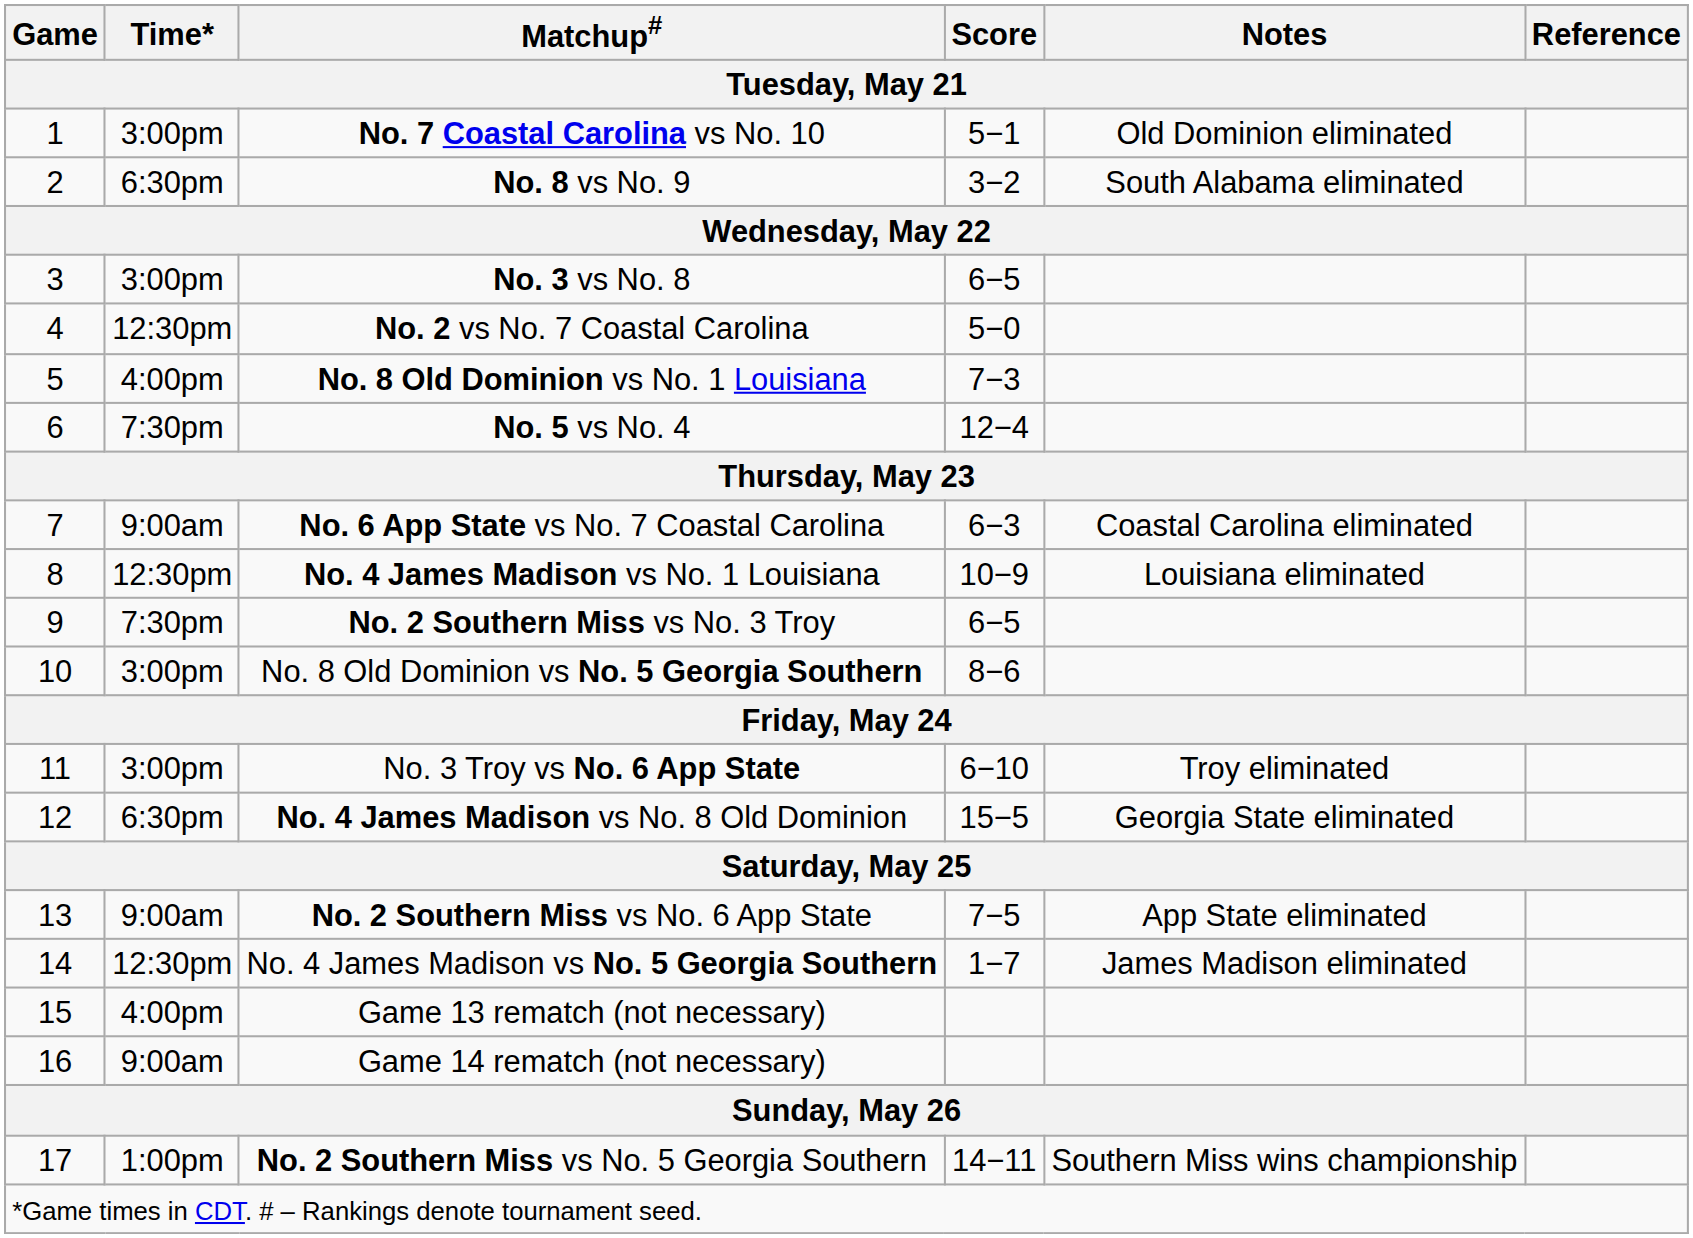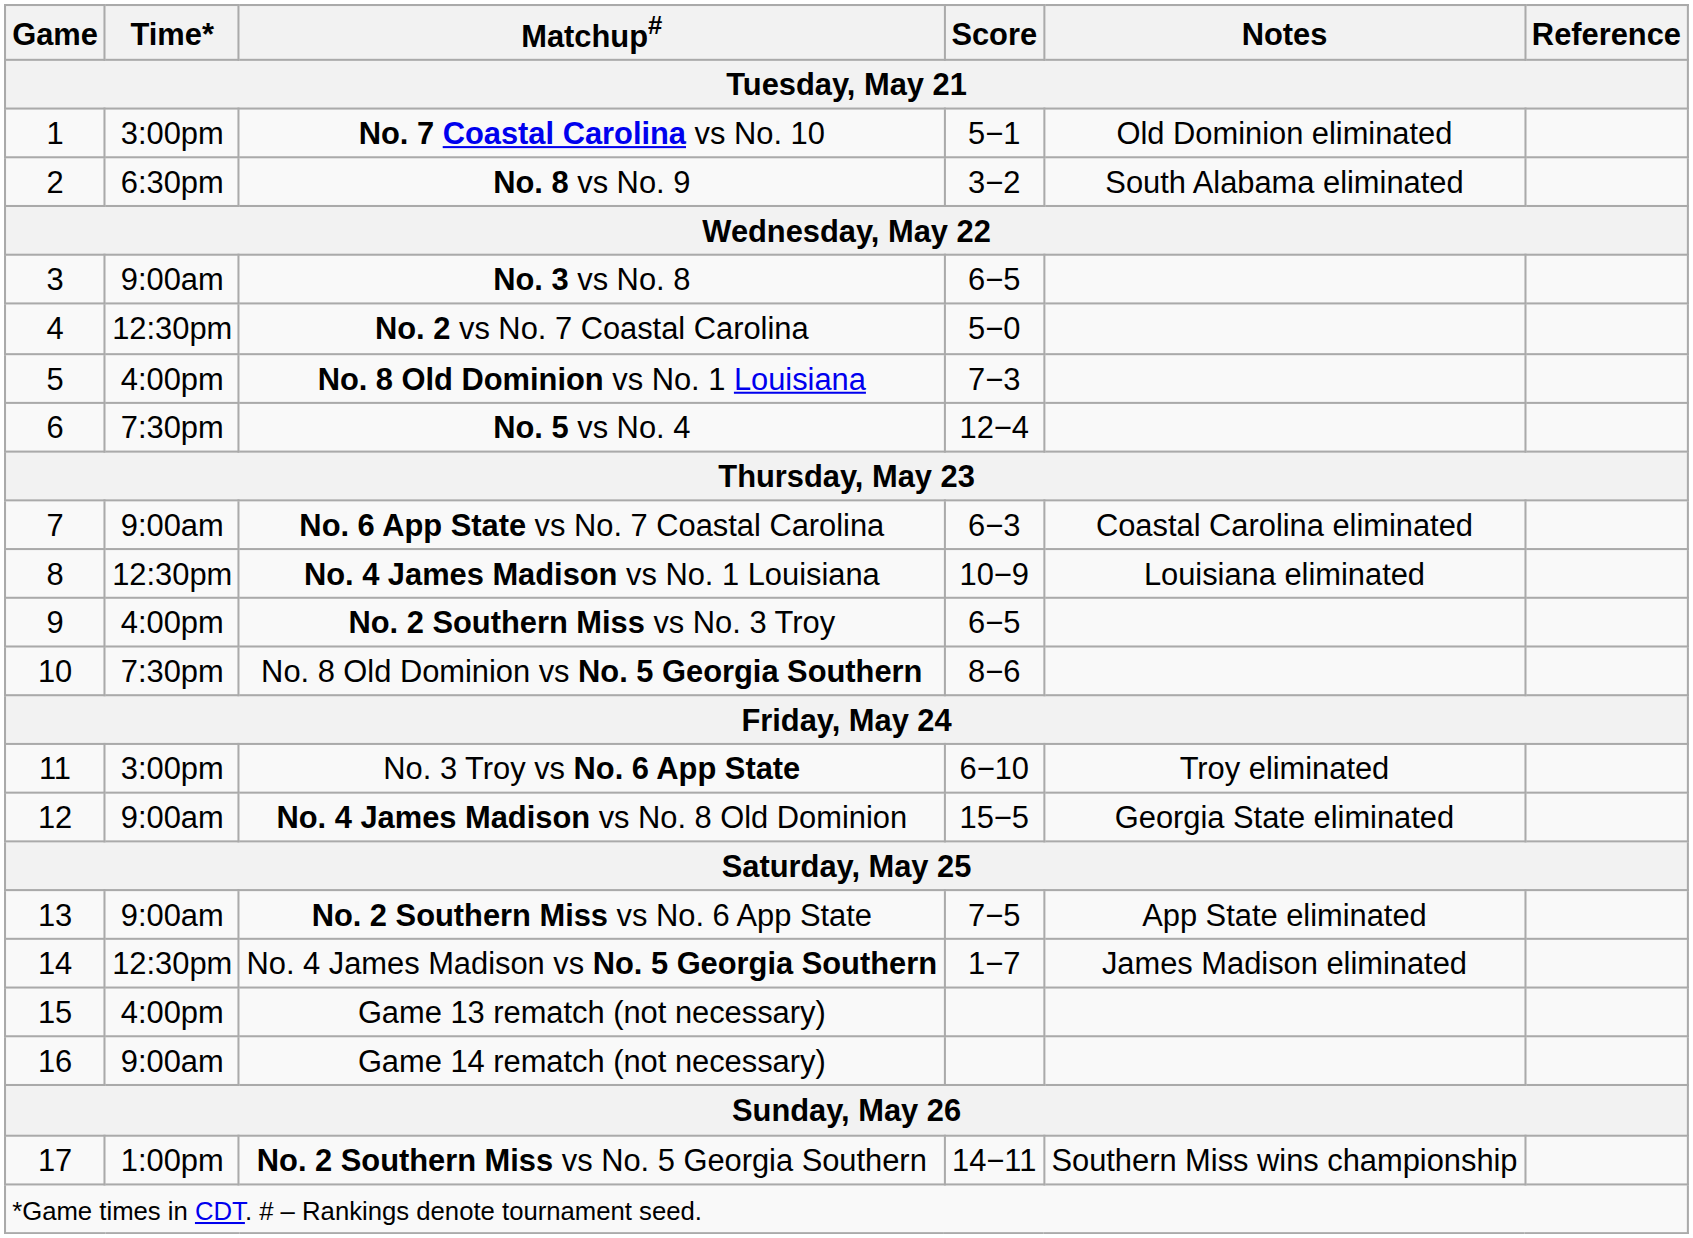 <table class="wikitable" style="font-size: 95%">
 <tr align="center">
 <th>Game</th>
 <th>Time*</th>
 <th>Matchup<sup>#</sup></th>
 <th>Score</th>
 <th>Notes</th>
 <th>Reference</th>
 </tr>
 <tr>
 <th colspan=7>Tuesday, May 21</th>
 </tr>
 <tr>
 <td style="text-align:center;">1</td>
 <td style="text-align:center;">3:00pm</td>
 <td style="text-align:center;"><strong>No. 7 <a href='#'>Coastal Carolina</a></strong> vs No. 10 </td>
 <td style="text-align:center;">5−1</td>
 <td style="text-align:center;">Old Dominion eliminated</td>
 <td style="text-align:center;"></td>
 </tr>
 <tr>
 <td style="text-align:center;">2</td>
 <td style="text-align:center;">6:30pm</td>
 <td style="text-align:center;"><strong>No. 8 </strong> vs No. 9 </td>
 <td style="text-align:center;">3−2</td>
 <td style="text-align:center;">South Alabama eliminated</td>
 <td style="text-align:center;"></td>
 </tr>
 <tr>
 <th colspan=7>Wednesday, May 22</th>
 </tr>
 <tr>
 <td style="text-align:center;">3</td>
-<td style="text-align:center;">3:00pm</td>
+<td style="text-align:center;">9:00am</td>
 <td style="text-align:center;"><strong>No. 3 </strong> vs No. 8 </td>
 <td style="text-align:center;">6−5</td>
 <td style="text-align:center;"></td>
 <td style="text-align:center;"></td>
 </tr>
 <tr>
 <td style="text-align:center;">4</td>
 <td style="text-align:center;">12:30pm</td>
 <td style="text-align:center;"><strong>No. 2 </strong> vs No. 7 Coastal Carolina</td>
 <td style="text-align:center;">5−0</td>
 <td style="text-align:center;"></td>
 <td style="text-align:center;"></td>
 </tr>
 <tr>
 <td style="text-align:center;">5</td>
 <td style="text-align:center;">4:00pm</td>
 <td style="text-align:center;"><strong>No. 8 Old Dominion</strong> vs No. 1 <a href='#'>Louisiana</a></td>
 <td style="text-align:center;">7−3</td>
 <td style="text-align:center;"></td>
 <td style="text-align:center;"></td>
 </tr>
 <tr>
 <td style="text-align:center;">6</td>
 <td style="text-align:center;">7:30pm</td>
 <td style="text-align:center;"><strong>No. 5 </strong> vs No. 4 </td>
 <td style="text-align:center;">12−4</td>
 <td style="text-align:center;"></td>
 <td style="text-align:center;"></td>
 </tr>
 <tr>
 <th colspan=7>Thursday, May 23</th>
 </tr>
 <tr>
 <td style="text-align:center;">7</td>
 <td style="text-align:center;">9:00am</td>
 <td style="text-align:center;"><strong>No. 6 App State</strong> vs No. 7 Coastal Carolina</td>
 <td style="text-align:center;">6−3</td>
 <td style="text-align:center;">Coastal Carolina eliminated</td>
 <td style="text-align:center;"></td>
 </tr>
 <tr>
 <td style="text-align:center;">8</td>
 <td style="text-align:center;">12:30pm</td>
 <td style="text-align:center;"><strong>No. 4 James Madison</strong> vs No. 1 Louisiana</td>
 <td style="text-align:center;">10−9</td>
 <td style="text-align:center;">Louisiana eliminated</td>
 <td style="text-align:center;"></td>
 </tr>
 <tr>
 <td style="text-align:center;">9</td>
-<td style="text-align:center;">7:30pm</td>
+<td style="text-align:center;">4:00pm</td>
 <td style="text-align:center;"><strong>No. 2 Southern Miss</strong> vs No. 3 Troy</td>
 <td style="text-align:center;">6−5</td>
 <td style="text-align:center;"></td>
 <td style="text-align:center;"></td>
 </tr>
 <tr>
 <td style="text-align:center;">10</td>
-<td style="text-align:center;">3:00pm</td>
+<td style="text-align:center;">7:30pm</td>
 <td style="text-align:center;">No. 8 Old Dominion vs <strong>No. 5 Georgia Southern</strong></td>
 <td style="text-align:center;">8−6</td>
 <td style="text-align:center;"></td>
 <td style="text-align:center;"></td>
 </tr>
 <tr>
 <th colspan=7>Friday, May 24</th>
 </tr>
 <tr>
 <td style="text-align:center;">11</td>
 <td style="text-align:center;">3:00pm</td>
 <td style="text-align:center;">No. 3 Troy vs <strong>No. 6 App State</strong></td>
 <td style="text-align:center;">6−10</td>
 <td style="text-align:center;">Troy eliminated</td>
 <td style="text-align:center;"></td>
 </tr>
 <tr>
 <td style="text-align:center;">12</td>
-<td style="text-align:center;">6:30pm</td>
+<td style="text-align:center;">9:00am</td>
 <td style="text-align:center;"><strong>No. 4 James Madison</strong> vs No. 8 Old Dominion</td>
 <td style="text-align:center;">15−5 </td>
 <td style="text-align:center;">Georgia State eliminated</td>
 <td style="text-align:center;"></td>
 </tr>
 <tr>
 <th colspan=7>Saturday, May 25</th>
 </tr>
 <tr>
 <td style="text-align:center;">13</td>
 <td style="text-align:center;">9:00am</td>
 <td style="text-align:center;"><strong>No. 2 Southern Miss</strong> vs No. 6 App State</td>
 <td style="text-align:center;">7−5</td>
 <td style="text-align:center;">App State eliminated</td>
 <td style="text-align:center;"></td>
 </tr>
 <tr>
 <td style="text-align:center;">14</td>
 <td style="text-align:center;">12:30pm</td>
 <td style="text-align:center;">No. 4 James Madison vs <strong>No. 5 Georgia Southern</strong></td>
 <td style="text-align:center;">1−7</td>
 <td style="text-align:center;">James Madison eliminated</td>
 <td style="text-align:center;"></td>
 </tr>
 <tr>
 <td style="text-align:center;">15</td>
 <td style="text-align:center;">4:00pm</td>
 <td style="text-align:center;">Game 13 rematch (not necessary)</td>
 <td style="text-align:center;"></td>
 <td style="text-align:center;"></td>
 <td style="text-align:center;"></td>
 </tr>
 <tr>
 <td style="text-align:center;">16</td>
 <td style="text-align:center;">9:00am</td>
 <td style="text-align:center;">Game 14 rematch (not necessary)</td>
 <td style="text-align:center;"></td>
 <td style="text-align:center;"></td>
 <td style="text-align:center;"></td>
 </tr>
 <tr>
 <th colspan=7>Sunday, May 26</th>
 </tr>
 <tr>
 <td style="text-align:center;">17</td>
 <td style="text-align:center;">1:00pm</td>
 <td style="text-align:center;"><strong>No. 2 Southern Miss</strong> vs No. 5 Georgia Southern</td>
 <td style="text-align:center;">14−11</td>
 <td style="text-align:center;">Southern Miss wins championship</td>
 <td style="text-align:center;"></td>
 </tr>
 <tr>
 <td colspan=7><small>*Game times in <a href='#'>CDT</a>. # – Rankings denote tournament seed. </small></td>
 </tr>
 </table>
